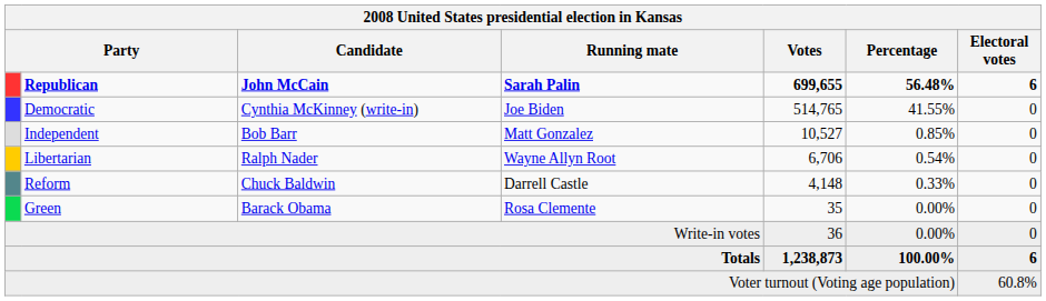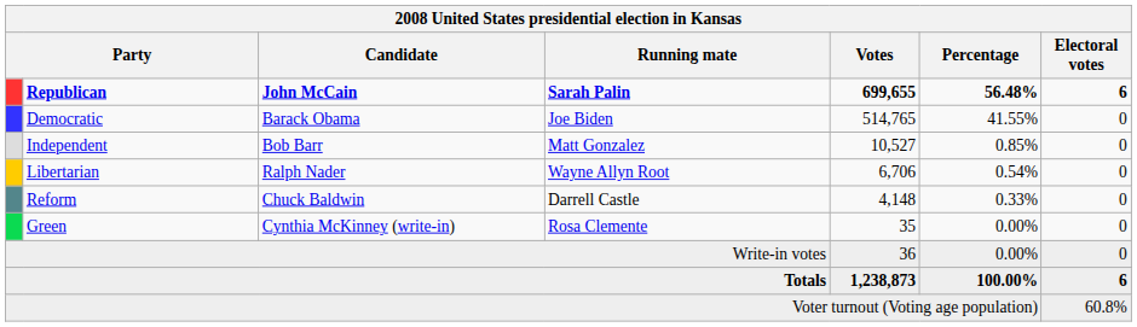 <table class="wikitable" style="font-size: 95%;">
 <tr>
 <th colspan="7">2008 United States presidential election in Kansas</th>
 </tr>
 <tr>
 <th colspan="2" style="width: 15em">Party</th>
 <th style="width: 17em">Candidate</th>
 <th style="width: 17em">Running mate</th>
 <th style="width: 5em">Votes</th>
 <th style="width: 7em">Percentage</th>
 <th style="width: 5em">Electoral votes</th>
 </tr>
 <tr>
 <th style="background-color:#FF3333; width: 3px"></th>
 <td style="width: 130px"><strong><a href='#'>Republican</a></strong></td>
 <td><strong><a href='#'>John McCain</a></strong></td>
 <td><strong><a href='#'>Sarah Palin</a></strong></td>
 <td align="right"><strong>699,655</strong></td>
 <td align="right"><strong>56.48%</strong></td>
 <td align="right"><strong>6</strong></td>
 </tr>
 <tr>
 <th style="background-color:#3333FF; width: 3px"></th>
 <td style="width: 130px"><a href='#'>Democratic</a></td>
-<td><a href='#'>Cynthia McKinney</a> (<a href='#'>write-in</a>)</td>
+<td><a href='#'>Barack Obama</a></td>
 <td><a href='#'>Joe Biden</a></td>
 <td align="right">514,765</td>
 <td align="right">41.55%</td>
 <td align="right">0</td>
 </tr>
 <tr>
 <th style="background-color:#DDDDDD; width: 3px"></th>
 <td style="width: 130px"><a href='#'>Independent</a></td>
 <td><a href='#'>Bob Barr</a></td>
 <td><a href='#'>Matt Gonzalez</a></td>
 <td align="right">10,527</td>
 <td align="right">0.85%</td>
 <td align="right">0</td>
 </tr>
 <tr>
 <th style="background-color:#FFCC00; width: 3px"></th>
 <td style="width: 130px"><a href='#'>Libertarian</a></td>
 <td><a href='#'>Ralph Nader</a></td>
 <td><a href='#'>Wayne Allyn Root</a></td>
 <td align="right">6,706</td>
 <td align="right">0.54%</td>
 <td align="right">0</td>
 </tr>
 <tr>
 <th style="background-color:#53868B; width: 3px"></th>
 <td style="width: 130px"><a href='#'>Reform</a></td>
 <td><a href='#'>Chuck Baldwin</a></td>
 <td>Darrell Castle</td>
 <td align="right">4,148</td>
 <td align="right">0.33%</td>
 <td align="right">0</td>
 </tr>
 <tr>
 <th style="background-color:#0BDA51; width: 3px"></th>
 <td style="width: 130px"><a href='#'>Green</a></td>
-<td><a href='#'>Barack Obama</a></td>
+<td><a href='#'>Cynthia McKinney</a> (<a href='#'>write-in</a>)</td>
 <td><a href='#'>Rosa Clemente</a></td>
 <td align="right">35</td>
 <td align="right">0.00%</td>
 <td align="right">0</td>
 </tr>
 <tr bgcolor="#EEEEEE">
 <td colspan="4" align="right">Write-in votes</td>
 <td align="right">36</td>
 <td align="right">0.00%</td>
 <td align="right">0</td>
 </tr>
 <tr bgcolor="#EEEEEE">
 <td colspan="4" align="right"><strong>Totals</strong></td>
 <td align="right"><strong>1,238,873</strong></td>
 <td align="right"><strong>100.00%</strong></td>
 <td align="right"><strong>6</strong></td>
 </tr>
 <tr bgcolor="#EEEEEE">
 <td colspan="6" align="right">Voter turnout (Voting age population)</td>
 <td colspan="1" align="right">60.8%</td>
 </tr>
 </table>
